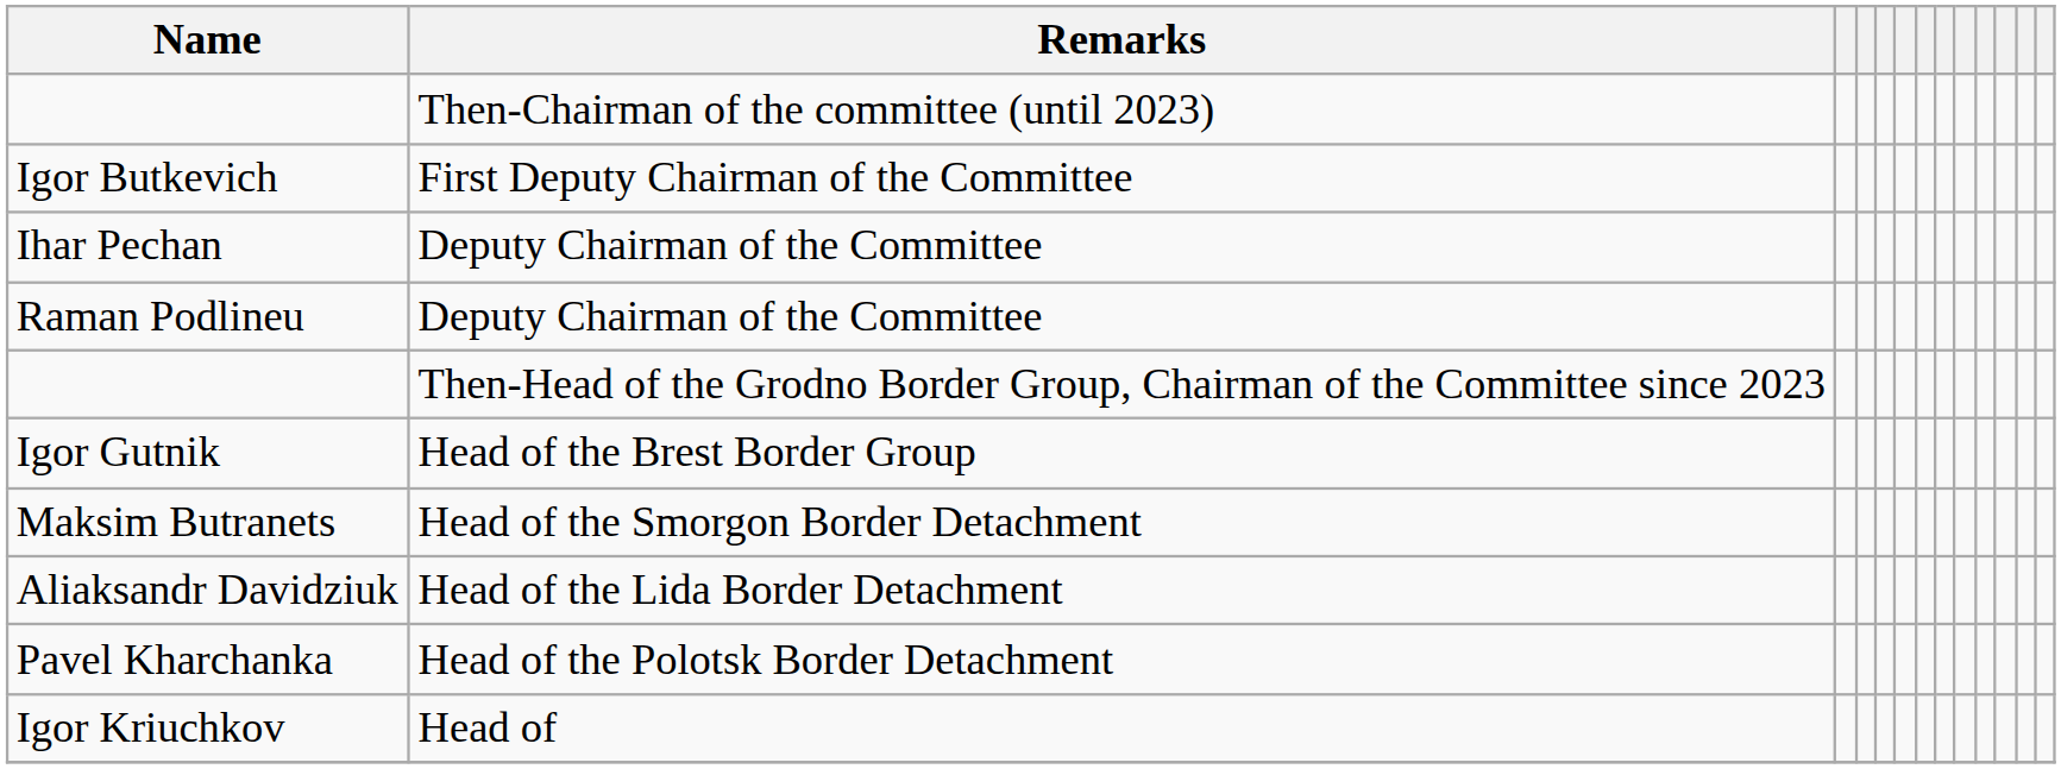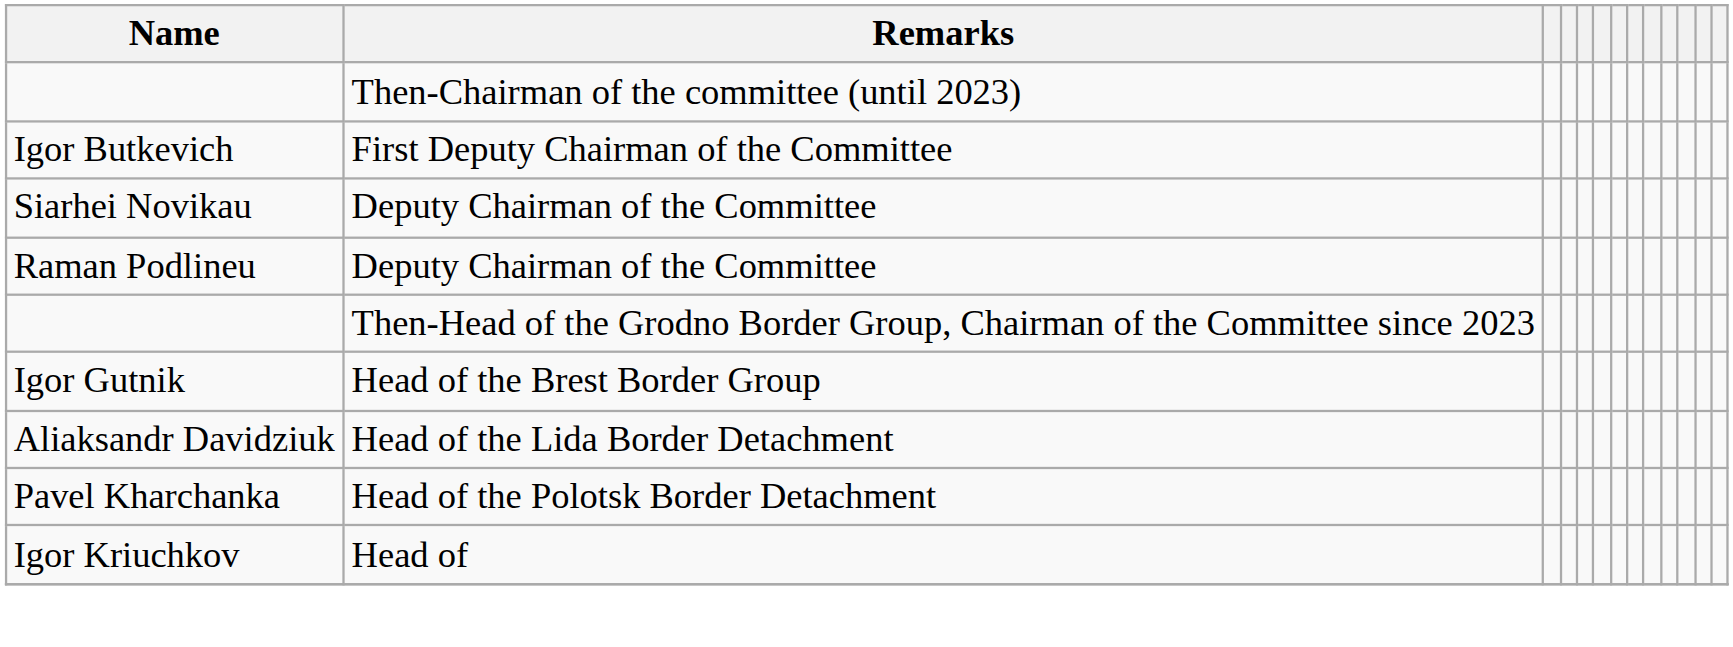 <table class="wikitable sortable" style="margin: auto">
 <tr>
 <th>Name</th>
 <th>Remarks</th>
 <th></th>
 <th></th>
 <th></th>
 <th></th>
 <th></th>
 <th></th>
 <th></th>
 <th></th>
 <th></th>
 <th></th>
 <th></th>
 </tr>
 <tr>
 <td></td>
 <td>Then-Chairman of the committee (until 2023)</td>
 <td></td>
 <td></td>
 <td></td>
 <td style="text-align:center;"></td>
 <td></td>
 <td style="text-align:center;"></td>
 <td style="text-align:center;"></td>
 <td style="text-align:center;"></td>
 <td style="text-align:center;"></td>
 <td style="text-align:center;"></td>
 <td style="text-align:center;"></td>
 </tr>
 <tr>
 <td>Igor Butkevich</td>
 <td>First Deputy Chairman of the Committee</td>
 <td></td>
 <td></td>
 <td></td>
 <td></td>
 <td></td>
 <td style="text-align:center;"></td>
 <td style="text-align:center;"></td>
 <td></td>
 <td></td>
 <td></td>
 <td></td>
 </tr>
 <tr>
-<td>Ihar Pechan</td>
+<td>Siarhei Novikau</td>
 <td>Deputy Chairman of the Committee</td>
 <td></td>
 <td></td>
 <td></td>
 <td></td>
 <td></td>
 <td style="text-align:center;"></td>
 <td style="text-align:center;"></td>
 <td></td>
 <td></td>
 <td></td>
 <td></td>
 </tr>
 <tr>
 <td>Raman Podlineu</td>
 <td>Deputy Chairman of the Committee</td>
 <td></td>
 <td></td>
 <td></td>
 <td></td>
 <td></td>
 <td style="text-align:center;"></td>
 <td style="text-align:center;"></td>
 <td></td>
 <td></td>
 <td></td>
 <td></td>
 </tr>
 <tr>
 <td></td>
 <td>Then-Head of the Grodno Border Group, Chairman of the Committee since 2023</td>
 <td></td>
 <td></td>
 <td></td>
 <td style="text-align:center;"></td>
 <td></td>
 <td style="text-align:center;"></td>
 <td style="text-align:center;"></td>
 <td style="text-align:center;"></td>
 <td style="text-align:center;"></td>
 <td></td>
 <td></td>
 </tr>
 <tr>
 <td>Igor Gutnik</td>
 <td>Head of the Brest Border Group</td>
 <td></td>
 <td></td>
 <td></td>
 <td style="text-align:center;"></td>
 <td></td>
 <td style="text-align:center;"></td>
 <td style="text-align:center;"></td>
 <td style="text-align:center;"></td>
 <td style="text-align:center;"></td>
 <td></td>
 <td></td>
 </tr>
 <tr>
-<td>Maksim Butranets</td>
-<td>Head of the Smorgon Border Detachment</td>
-<td></td>
-<td></td>
-<td></td>
-<td style="text-align:center;"></td>
-<td></td>
-<td></td>
-<td></td>
-<td style="text-align:center;"></td>
-<td style="text-align:center;"></td>
-<td></td>
-<td></td>
-</tr>
-<tr>
 <td>Aliaksandr Davidziuk</td>
 <td>Head of the Lida Border Detachment</td>
 <td></td>
 <td></td>
 <td></td>
 <td style="text-align:center;"></td>
 <td></td>
 <td></td>
 <td></td>
 <td style="text-align:center;"></td>
 <td style="text-align:center;"></td>
 <td></td>
 <td></td>
 </tr>
 <tr>
 <td>Pavel Kharchanka</td>
 <td>Head of the Polotsk Border Detachment</td>
 <td></td>
 <td></td>
 <td></td>
 <td style="text-align:center;"></td>
 <td></td>
 <td></td>
 <td></td>
 <td style="text-align:center;"></td>
 <td style="text-align:center;"></td>
 <td></td>
 <td></td>
 </tr>
 <tr>
 <td>Igor Kriuchkov</td>
 <td>Head of </td>
 <td></td>
 <td></td>
 <td></td>
 <td style="text-align:center;"></td>
 <td></td>
 <td></td>
 <td></td>
 <td style="text-align:center;"></td>
 <td style="text-align:center;"></td>
 <td></td>
 <td></td>
 </tr>
 <tr>
 </tr>
 </table>
